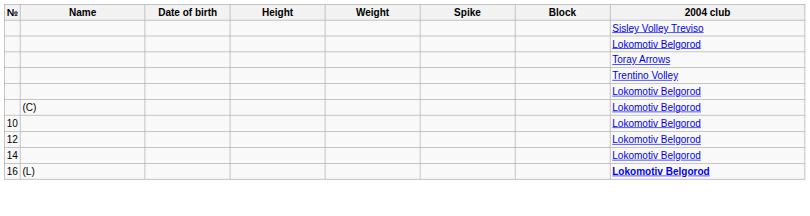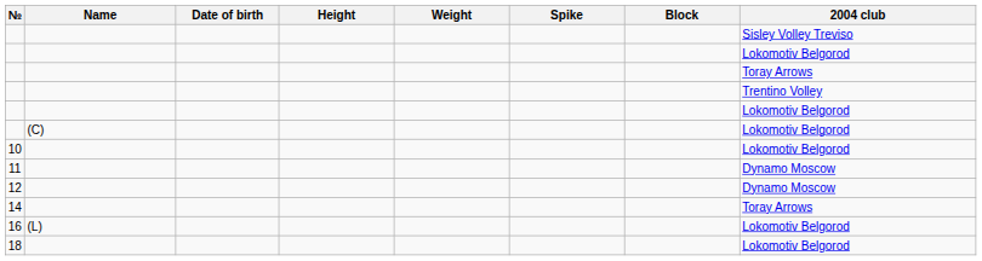 <table class="wikitable sortable" style="font-size:95%; text-align:center;">
 <tr>
 <th>№</th>
 <th style="width:12em">Name</th>
 <th style="width:8em">Date of birth</th>
 <th style="width:9em">Height</th>
 <th style="width:9em">Weight</th>
 <th style="width:9em">Spike</th>
 <th style="width:9em">Block</th>
 <th style="width:19em">2004 club</th>
 </tr>
 <tr>
 <td></td>
 <td style="text-align:left;"></td>
 <td style="text-align:right;"></td>
 <td></td>
 <td></td>
 <td></td>
 <td></td>
 <td style="text-align:left;"> <a href='#'>Sisley Volley Treviso</a></td>
 </tr>
 <tr>
 <td></td>
 <td style="text-align:left;"></td>
 <td style="text-align:right;"></td>
 <td></td>
 <td></td>
 <td></td>
 <td></td>
 <td style="text-align:left;"> <a href='#'>Lokomotiv Belgorod</a></td>
 </tr>
 <tr>
 <td></td>
 <td style="text-align:left;"></td>
 <td style="text-align:right;"></td>
 <td></td>
 <td></td>
 <td></td>
 <td></td>
 <td style="text-align:left;"> <a href='#'>Toray Arrows</a></td>
 </tr>
 <tr>
 <td></td>
 <td style="text-align:left;"></td>
 <td style="text-align:right;"></td>
 <td></td>
 <td></td>
 <td></td>
 <td></td>
 <td style="text-align:left;"> <a href='#'>Trentino Volley</a></td>
 </tr>
 <tr>
 <td></td>
 <td style="text-align:left;"></td>
 <td style="text-align:right;"></td>
 <td></td>
 <td></td>
 <td></td>
 <td></td>
 <td style="text-align:left;"> <a href='#'>Lokomotiv Belgorod</a></td>
 </tr>
 <tr>
 <td></td>
 <td style="text-align:left;"> (C)</td>
 <td style="text-align:right;"></td>
 <td></td>
 <td></td>
 <td></td>
 <td></td>
 <td style="text-align:left;"> <a href='#'>Lokomotiv Belgorod</a></td>
 </tr>
 <tr>
 <td>10</td>
 <td style="text-align:left;"></td>
 <td style="text-align:right;"></td>
 <td></td>
 <td></td>
 <td></td>
 <td></td>
 <td style="text-align:left;"> <a href='#'>Lokomotiv Belgorod</a></td>
 </tr>
 <tr>
+<td>11</td>
+<td style="text-align:left;"></td>
+<td style="text-align:right;"></td>
+<td></td>
+<td></td>
+<td></td>
+<td></td>
+<td style="text-align:left;"> <a href='#'>Dynamo Moscow</a></td>
+</tr>
+<tr>
 <td>12</td>
 <td style="text-align:left;"></td>
 <td style="text-align:right;"></td>
 <td></td>
 <td></td>
 <td></td>
 <td></td>
-<td style="text-align:left;"> <a href='#'>Lokomotiv Belgorod</a></td>
+<td style="text-align:left;"> <a href='#'>Dynamo Moscow</a></td>
 </tr>
 <tr>
 <td>14</td>
 <td style="text-align:left;"></td>
 <td style="text-align:right;"></td>
 <td></td>
 <td></td>
 <td></td>
 <td></td>
-<td style="text-align:left;"> <a href='#'>Lokomotiv Belgorod</a></td>
+<td style="text-align:left;"> <a href='#'>Toray Arrows</a></td>
 </tr>
 <tr>
 <td>16</td>
 <td style="text-align:left;"> (L)</td>
 <td style="text-align:right;"></td>
 <td></td>
 <td></td>
 <td></td>
 <td></td>
-<td style="text-align:left;"><strong> <a href='#'>Lokomotiv Belgorod</a></strong></td>
+<td style="text-align:left;"> <a href='#'>Lokomotiv Belgorod</a></td>
+</tr>
+<tr>
+<td>18</td>
+<td style="text-align:left;"></td>
+<td style="text-align:right;"></td>
+<td></td>
+<td></td>
+<td></td>
+<td></td>
+<td style="text-align:left;"> <a href='#'>Lokomotiv Belgorod</a></td>
 </tr>
 </table>
